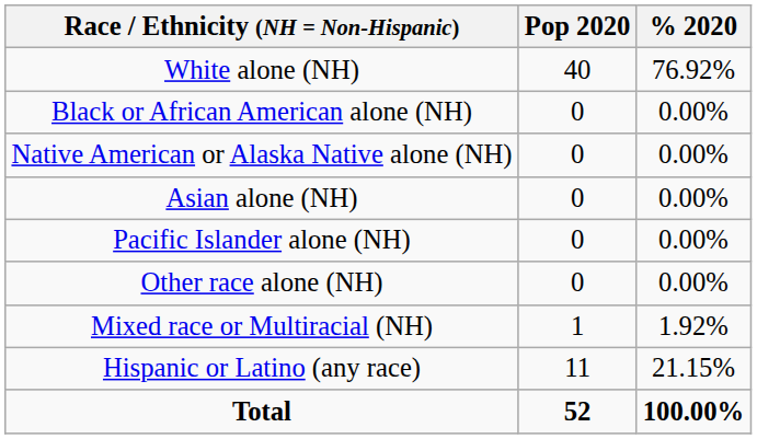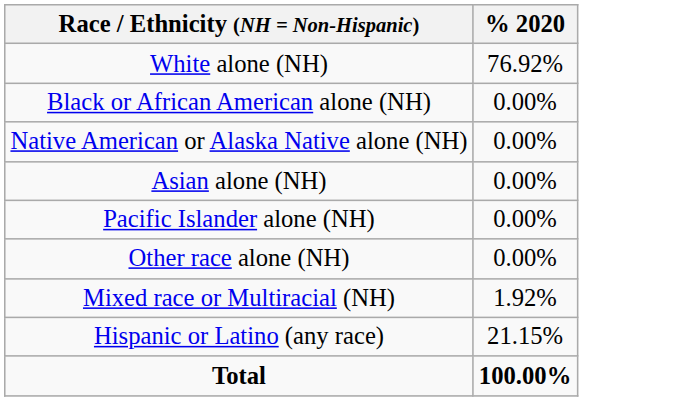 <table class="wikitable" style="text-align:center;">
 <tr>
 <th>Race / Ethnicity <small>(<em>NH = Non-Hispanic</em>)</small></th>
-<th>Pop 2020</th>
 <th>% 2020</th>
 </tr>
 <tr>
 <td><a href='#'>White</a> alone (NH)</td>
-<td>40</td>
 <td>76.92%</td>
 </tr>
 <tr>
 <td><a href='#'>Black or African American</a> alone (NH)</td>
-<td>0</td>
 <td>0.00%</td>
 </tr>
 <tr>
 <td><a href='#'>Native American</a> or <a href='#'>Alaska Native</a> alone (NH)</td>
-<td>0</td>
 <td>0.00%</td>
 </tr>
 <tr>
 <td><a href='#'>Asian</a> alone (NH)</td>
-<td>0</td>
 <td>0.00%</td>
 </tr>
 <tr>
 <td><a href='#'>Pacific Islander</a> alone (NH)</td>
-<td>0</td>
 <td>0.00%</td>
 </tr>
 <tr>
 <td><a href='#'>Other race</a> alone (NH)</td>
-<td>0</td>
 <td>0.00%</td>
 </tr>
 <tr>
 <td><a href='#'>Mixed race or Multiracial</a> (NH)</td>
-<td>1</td>
 <td>1.92%</td>
 </tr>
 <tr>
 <td><a href='#'>Hispanic or Latino</a> (any race)</td>
-<td>11</td>
 <td>21.15%</td>
 </tr>
 <tr>
 <td><strong>Total</strong></td>
-<td><strong>52</strong></td>
 <td><strong>100.00%</strong></td>
 </tr>
 </table>
